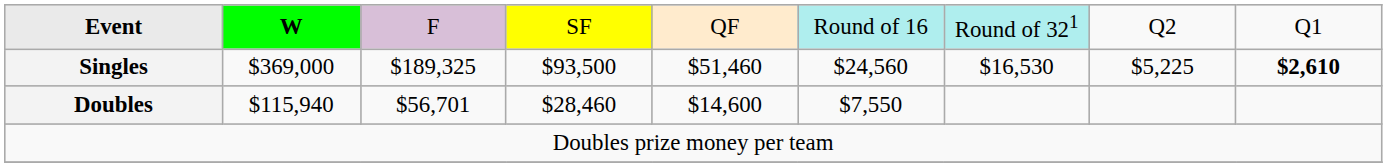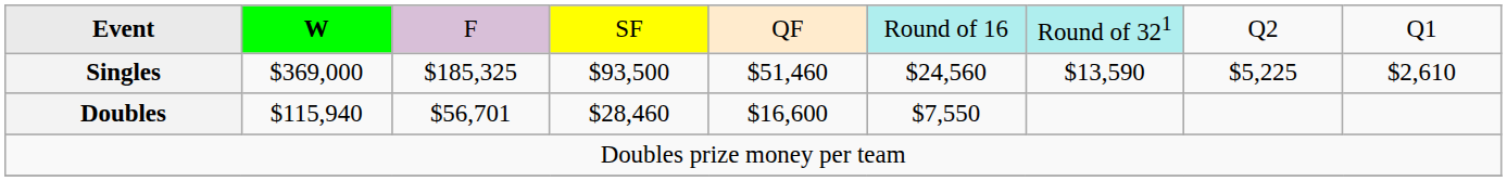 <table class=wikitable style=font-size:90%;text-align:center>
 <tr>
 <td style="width:130px; background:#eaeaea;"><strong>Event</strong></td>
 <td style="width:80px; background:lime;"><strong>W</strong></td>
 <td style="width:85px; background:thistle;">F</td>
 <td style="width:85px; background:#ff0;">SF</td>
 <td style="width:85px; background:#ffebcd;">QF</td>
 <td style="width:85px; background:#afeeee;">Round of 16</td>
 <td style="width:85px; background:#afeeee;">Round of 32<sup>1</sup></td>
 <td width=85>Q2</td>
 <td width=85>Q1</td>
 </tr>
 <tr>
 <td style="background:#f3f3f3;"><strong>Singles</strong></td>
 <td>$369,000</td>
-<td>$189,325</td>
+<td>$185,325</td>
 <td>$93,500</td>
 <td>$51,460</td>
 <td>$24,560</td>
-<td>$16,530</td>
+<td>$13,590</td>
 <td>$5,225</td>
-<td><strong>$2,610</strong></td>
+<td>$2,610</td>
 </tr>
 <tr>
 <td style="background:#f3f3f3;"><strong>Doubles</strong></td>
 <td>$115,940</td>
 <td>$56,701</td>
 <td>$28,460</td>
-<td>$14,600</td>
+<td>$16,600</td>
 <td>$7,550</td>
 <td></td>
 <td></td>
 <td></td>
 </tr>
 <tr>
 <td colspan=10>Doubles prize money per team</td>
 </tr>
 <tr>
 </tr>
 </table>
